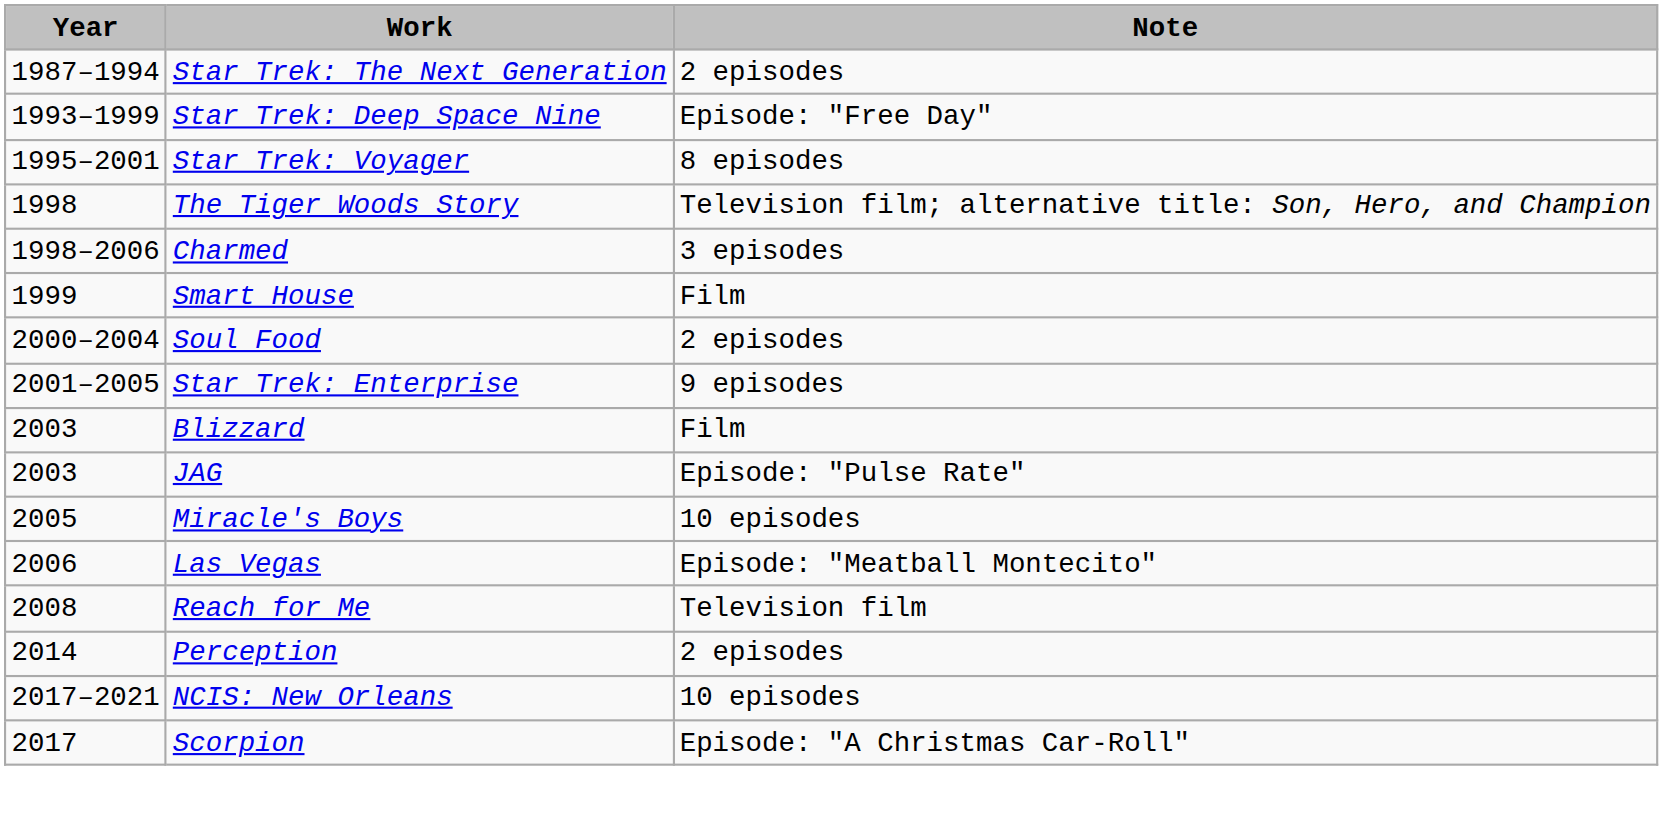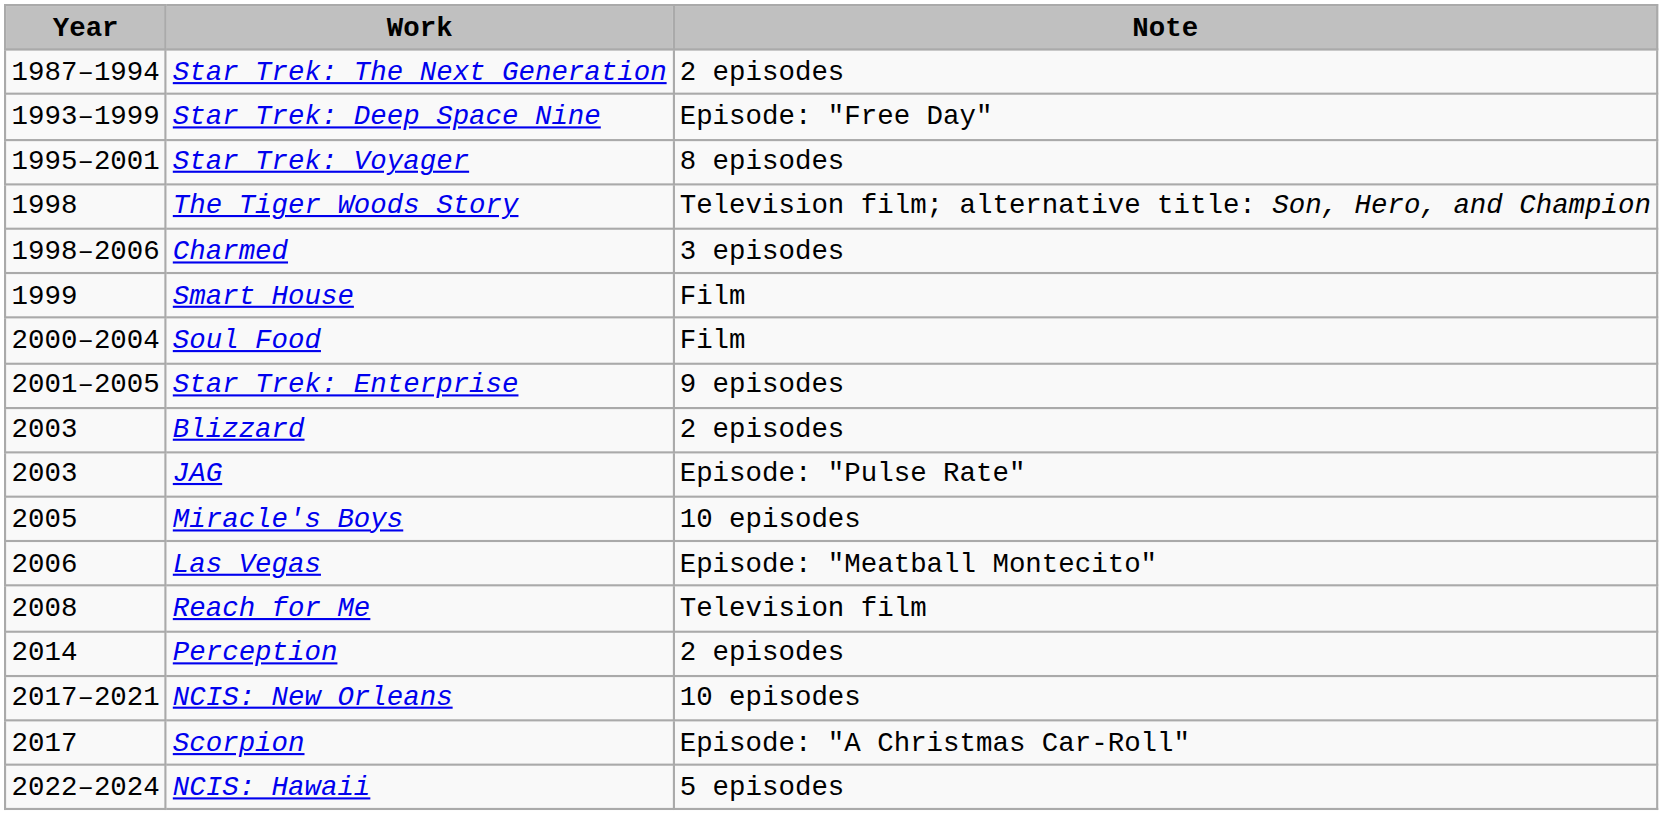 <table class="wikitable">
 <tr>
 <th style="background: #C0C0C0">Year</th>
 <th style="background: #C0C0C0">Work</th>
 <th style="background: #C0C0C0">Note</th>
 </tr>
 <tr>
 <td>1987–1994</td>
 <td><em><a href='#'>Star Trek: The Next Generation</a></em></td>
 <td>2 episodes</td>
 </tr>
 <tr>
 <td>1993–1999</td>
 <td><em><a href='#'>Star Trek: Deep Space Nine</a></em></td>
 <td>Episode: "Free Day"</td>
 </tr>
 <tr>
 <td>1995–2001</td>
 <td><em><a href='#'>Star Trek: Voyager</a></em></td>
 <td>8 episodes</td>
 </tr>
 <tr>
 <td>1998</td>
 <td><em><a href='#'>The Tiger Woods Story</a></em></td>
 <td>Television film; alternative title: <em>Son, Hero, and Champion</em></td>
 </tr>
 <tr>
 <td>1998–2006</td>
 <td><em><a href='#'>Charmed</a></em></td>
 <td>3 episodes</td>
 </tr>
 <tr>
 <td>1999</td>
 <td><em><a href='#'>Smart House</a></em></td>
 <td>Film</td>
 </tr>
 <tr>
 <td>2000–2004</td>
 <td><em><a href='#'>Soul Food</a></em></td>
-<td>2 episodes</td>
+<td>Film</td>
 </tr>
 <tr>
 <td>2001–2005</td>
 <td><em><a href='#'>Star Trek: Enterprise</a></em></td>
 <td>9 episodes</td>
 </tr>
 <tr>
 <td>2003</td>
 <td><em><a href='#'>Blizzard</a></em></td>
-<td>Film</td>
+<td>2 episodes</td>
 </tr>
 <tr>
 <td>2003</td>
 <td><em><a href='#'>JAG</a></em></td>
 <td>Episode: "Pulse Rate"</td>
 </tr>
 <tr>
 <td>2005</td>
 <td><em><a href='#'>Miracle's Boys</a></em></td>
 <td>10 episodes</td>
 </tr>
 <tr>
 <td>2006</td>
 <td><em><a href='#'>Las Vegas</a></em></td>
 <td>Episode: "Meatball Montecito"</td>
 </tr>
 <tr>
 <td>2008</td>
 <td><em><a href='#'>Reach for Me</a></em></td>
 <td>Television film</td>
 </tr>
 <tr>
 <td>2014</td>
 <td><em><a href='#'>Perception</a></em></td>
 <td>2 episodes</td>
 </tr>
 <tr>
 <td>2017–2021</td>
 <td><em><a href='#'>NCIS: New Orleans</a></em></td>
 <td>10 episodes</td>
 </tr>
 <tr>
 <td>2017</td>
 <td><em><a href='#'>Scorpion</a></em></td>
 <td>Episode: "A Christmas Car-Roll"</td>
 </tr>
+<tr>
+<td>2022–2024</td>
+<td><em><a href='#'>NCIS: Hawaii</a></em></td>
+<td>5 episodes</td>
+</tr>
 </table>
